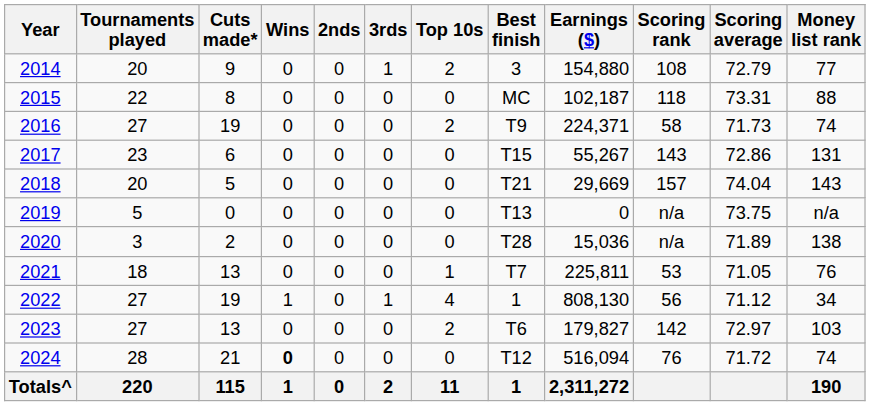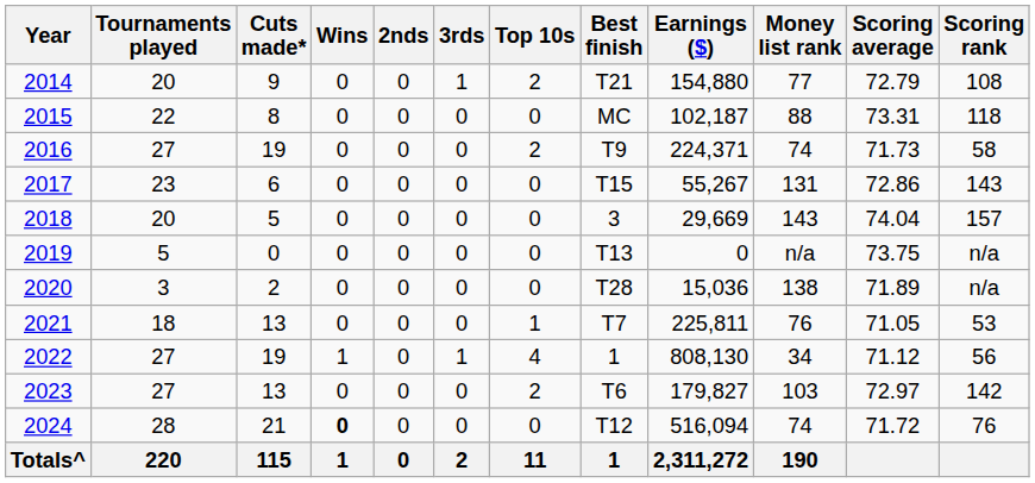 <table class="wikitable" style="text-align:center; font-size: 95%;">
 <tr>
 <th>Year</th>
 <th>Tournaments<br>played</th>
 <th>Cuts<br>made*</th>
 <th>Wins</th>
 <th>2nds</th>
 <th>3rds</th>
 <th>Top 10s</th>
 <th>Best<br>finish</th>
 <th>Earnings<br>(<a href='#'>$</a>)</th>
+<th>Money<br>list rank</th>
+<th>Scoring<br>average</th>
 <th>Scoring<br>rank</th>
-<th>Scoring<br>average</th>
-<th>Money<br>list rank</th>
 </tr>
 <tr>
 <td><a href='#'>2014</a></td>
 <td>20</td>
 <td>9</td>
 <td>0</td>
 <td>0</td>
 <td>1</td>
 <td>2</td>
-<td>3</td>
+<td>T21</td>
 <td align=right>154,880</td>
+<td>77</td>
+<td>72.79</td>
 <td>108</td>
-<td>72.79</td>
-<td>77</td>
 </tr>
 <tr>
 <td><a href='#'>2015</a></td>
 <td>22</td>
 <td>8</td>
 <td>0</td>
 <td>0</td>
 <td>0</td>
 <td>0</td>
 <td>MC</td>
 <td align=right>102,187</td>
+<td>88</td>
+<td>73.31</td>
 <td>118</td>
-<td>73.31</td>
-<td>88</td>
 </tr>
 <tr>
 <td><a href='#'>2016</a></td>
 <td>27</td>
 <td>19</td>
 <td>0</td>
 <td>0</td>
 <td>0</td>
 <td>2</td>
 <td>T9</td>
 <td align=right>224,371</td>
+<td>74</td>
+<td>71.73</td>
 <td>58</td>
-<td>71.73</td>
-<td>74</td>
 </tr>
 <tr>
 <td><a href='#'>2017</a></td>
 <td>23</td>
 <td>6</td>
 <td>0</td>
 <td>0</td>
 <td>0</td>
 <td>0</td>
 <td>T15</td>
 <td align=right>55,267</td>
+<td>131</td>
+<td>72.86</td>
 <td>143</td>
-<td>72.86</td>
-<td>131</td>
 </tr>
 <tr>
 <td><a href='#'>2018</a></td>
 <td>20</td>
 <td>5</td>
 <td>0</td>
 <td>0</td>
 <td>0</td>
 <td>0</td>
-<td>T21</td>
+<td>3</td>
 <td align=right>29,669</td>
+<td>143</td>
+<td>74.04</td>
 <td>157</td>
-<td>74.04</td>
-<td>143</td>
 </tr>
 <tr>
 <td><a href='#'>2019</a></td>
 <td>5</td>
 <td>0</td>
 <td>0</td>
 <td>0</td>
 <td>0</td>
 <td>0</td>
 <td>T13</td>
 <td align=right>0</td>
 <td>n/a</td>
 <td>73.75</td>
 <td>n/a</td>
 </tr>
 <tr>
 <td><a href='#'>2020</a></td>
 <td>3</td>
 <td>2</td>
 <td>0</td>
 <td>0</td>
 <td>0</td>
 <td>0</td>
 <td>T28</td>
 <td align=right>15,036</td>
+<td>138</td>
+<td>71.89</td>
 <td>n/a</td>
-<td>71.89</td>
-<td>138</td>
 </tr>
 <tr>
 <td><a href='#'>2021</a></td>
 <td>18</td>
 <td>13</td>
 <td>0</td>
 <td>0</td>
 <td>0</td>
 <td>1</td>
 <td>T7</td>
 <td align=right>225,811</td>
+<td>76</td>
+<td>71.05</td>
 <td>53</td>
-<td>71.05</td>
-<td>76</td>
 </tr>
 <tr>
 <td><a href='#'>2022</a></td>
 <td>27</td>
 <td>19</td>
 <td>1</td>
 <td>0</td>
 <td>1</td>
 <td>4</td>
 <td>1</td>
 <td align=right>808,130</td>
+<td>34</td>
+<td>71.12</td>
 <td>56</td>
-<td>71.12</td>
-<td>34</td>
 </tr>
 <tr>
 <td><a href='#'>2023</a></td>
 <td>27</td>
 <td>13</td>
 <td>0</td>
 <td>0</td>
 <td>0</td>
 <td>2</td>
 <td>T6</td>
 <td align=right>179,827</td>
+<td>103</td>
+<td>72.97</td>
 <td>142</td>
-<td>72.97</td>
-<td>103</td>
 </tr>
 <tr>
 <td><a href='#'>2024</a></td>
 <td>28</td>
 <td>21</td>
 <td><strong>0</strong></td>
 <td>0</td>
 <td>0</td>
 <td>0</td>
 <td>T12</td>
 <td align=right>516,094</td>
+<td>74</td>
+<td>71.72</td>
 <td>76</td>
-<td>71.72</td>
-<td>74</td>
 </tr>
 <tr>
 <th>Totals^</th>
 <th>220 </th>
 <th>115 </th>
 <th>1 </th>
 <th>0 </th>
 <th>2 </th>
 <th>11 </th>
 <th>1 </th>
 <th>2,311,272 </th>
+<th>190 </th>
 <th></th>
 <th></th>
-<th>190 </th>
 </tr>
 </table>
